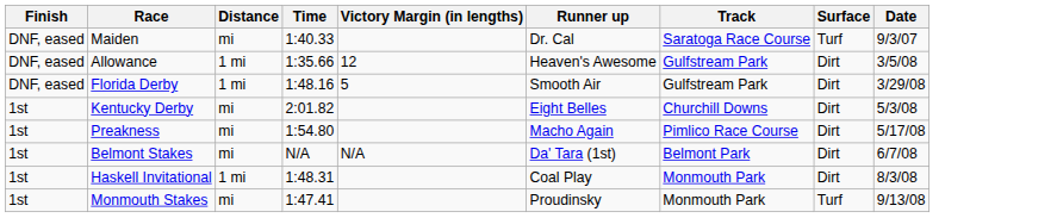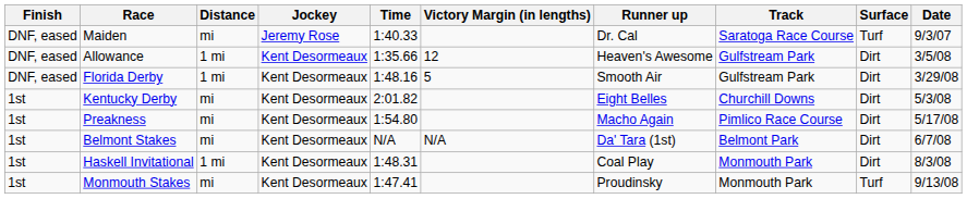 <table class="wikitable">
 <tr>
 <th>Finish</th>
 <th>Race</th>
 <th>Distance</th>
+<th>Jockey</th>
 <th>Time</th>
 <th>Victory Margin (in lengths)</th>
 <th>Runner up</th>
 <th>Track</th>
 <th>Surface</th>
 <th>Date</th>
 </tr>
 <tr>
 <td>DNF, eased</td>
 <td>Maiden</td>
 <td> mi</td>
+<td><a href='#'>Jeremy Rose</a></td>
 <td>1:40.33</td>
 <td></td>
 <td>Dr. Cal</td>
 <td><a href='#'>Saratoga Race Course</a></td>
 <td>Turf</td>
 <td>9/3/07</td>
 </tr>
 <tr>
 <td>DNF, eased</td>
 <td>Allowance</td>
 <td>1 mi</td>
+<td><a href='#'>Kent Desormeaux</a></td>
 <td>1:35.66</td>
 <td>12</td>
 <td>Heaven's Awesome</td>
 <td><a href='#'>Gulfstream Park</a></td>
 <td>Dirt</td>
 <td>3/5/08</td>
 </tr>
 <tr>
 <td>DNF, eased</td>
 <td><a href='#'>Florida Derby</a></td>
 <td>1 mi</td>
+<td>Kent Desormeaux</td>
 <td>1:48.16</td>
 <td>5</td>
 <td>Smooth Air</td>
 <td>Gulfstream Park</td>
 <td>Dirt</td>
 <td>3/29/08</td>
 </tr>
 <tr>
 <td>1st</td>
 <td><a href='#'>Kentucky Derby</a></td>
 <td> mi</td>
+<td>Kent Desormeaux</td>
 <td>2:01.82</td>
 <td></td>
 <td><a href='#'>Eight Belles</a></td>
 <td><a href='#'>Churchill Downs</a></td>
 <td>Dirt</td>
 <td>5/3/08</td>
 </tr>
 <tr>
 <td>1st</td>
 <td><a href='#'>Preakness</a></td>
 <td> mi</td>
+<td>Kent Desormeaux</td>
 <td>1:54.80</td>
 <td></td>
 <td><a href='#'>Macho Again</a></td>
 <td><a href='#'>Pimlico Race Course</a></td>
 <td>Dirt</td>
 <td>5/17/08</td>
 </tr>
 <tr>
 <td>1st</td>
 <td><a href='#'>Belmont Stakes</a></td>
 <td> mi</td>
+<td>Kent Desormeaux</td>
 <td>N/A</td>
 <td>N/A</td>
 <td><a href='#'>Da' Tara</a> (1st)</td>
 <td><a href='#'>Belmont Park</a></td>
 <td>Dirt</td>
 <td>6/7/08</td>
 </tr>
 <tr>
 <td>1st</td>
 <td><a href='#'>Haskell Invitational</a></td>
 <td>1 mi</td>
+<td>Kent Desormeaux</td>
 <td>1:48.31</td>
 <td></td>
 <td>Coal Play</td>
 <td><a href='#'>Monmouth Park</a></td>
 <td>Dirt</td>
 <td>8/3/08</td>
 </tr>
 <tr>
 <td>1st</td>
 <td><a href='#'>Monmouth Stakes</a></td>
 <td> mi</td>
+<td>Kent Desormeaux</td>
 <td>1:47.41</td>
 <td></td>
 <td>Proudinsky</td>
 <td>Monmouth Park</td>
 <td>Turf</td>
 <td>9/13/08</td>
 </tr>
 </table>
